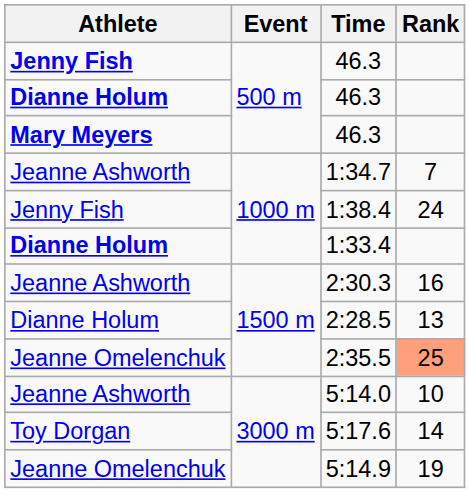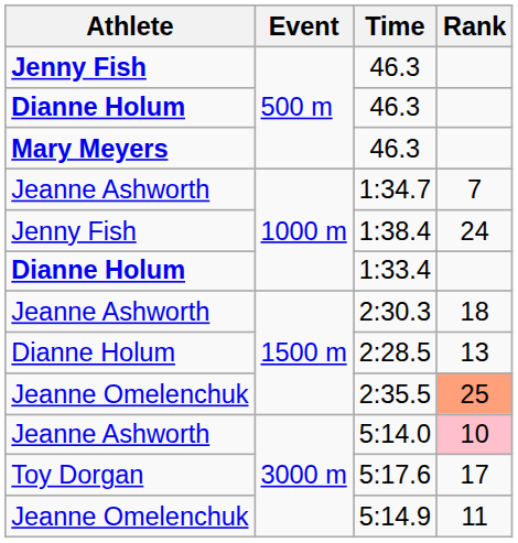 <table class=wikitable style="font-size:90%; text-align:center">
 <tr>
 <th>Athlete</th>
 <th>Event</th>
 <th>Time</th>
 <th>Rank</th>
 </tr>
 <tr>
 <td align=left><strong><a href='#'>Jenny Fish</a></strong></td>
 <td align=left rowspan=3><a href='#'>500 m</a></td>
 <td>46.3</td>
 <td></td>
 </tr>
 <tr>
 <td align=left><strong><a href='#'>Dianne Holum</a></strong></td>
 <td>46.3</td>
 <td></td>
 </tr>
 <tr>
 <td align=left><strong><a href='#'>Mary Meyers</a></strong></td>
 <td>46.3</td>
 <td></td>
 </tr>
 <tr>
 <td align=left><a href='#'>Jeanne Ashworth</a></td>
 <td align=left rowspan=3><a href='#'>1000 m</a></td>
 <td>1:34.7</td>
 <td>7</td>
 </tr>
 <tr>
 <td align=left><a href='#'>Jenny Fish</a></td>
 <td>1:38.4</td>
 <td>24</td>
 </tr>
 <tr>
 <td align=left><strong><a href='#'>Dianne Holum</a></strong></td>
 <td>1:33.4</td>
 <td></td>
 </tr>
 <tr>
 <td align=left><a href='#'>Jeanne Ashworth</a></td>
 <td align=left rowspan=3><a href='#'>1500 m</a></td>
 <td>2:30.3</td>
-<td>16</td>
+<td>18</td>
 </tr>
 <tr>
 <td align=left><a href='#'>Dianne Holum</a></td>
 <td>2:28.5</td>
 <td>13</td>
 </tr>
 <tr>
 <td align=left><a href='#'>Jeanne Omelenchuk</a></td>
 <td>2:35.5</td>
 <td style="background: lightsalmon;">25</td>
 </tr>
 <tr>
 <td align=left><a href='#'>Jeanne Ashworth</a></td>
 <td align=left rowspan=3><a href='#'>3000 m</a></td>
 <td>5:14.0</td>
-<td>10</td>
+<td style="background: pink;">10</td>
 </tr>
 <tr>
 <td align=left><a href='#'>Toy Dorgan</a></td>
 <td>5:17.6</td>
-<td>14</td>
+<td>17</td>
 </tr>
 <tr>
 <td align=left><a href='#'>Jeanne Omelenchuk</a></td>
 <td>5:14.9</td>
-<td>19</td>
+<td>11</td>
 </tr>
 </table>
